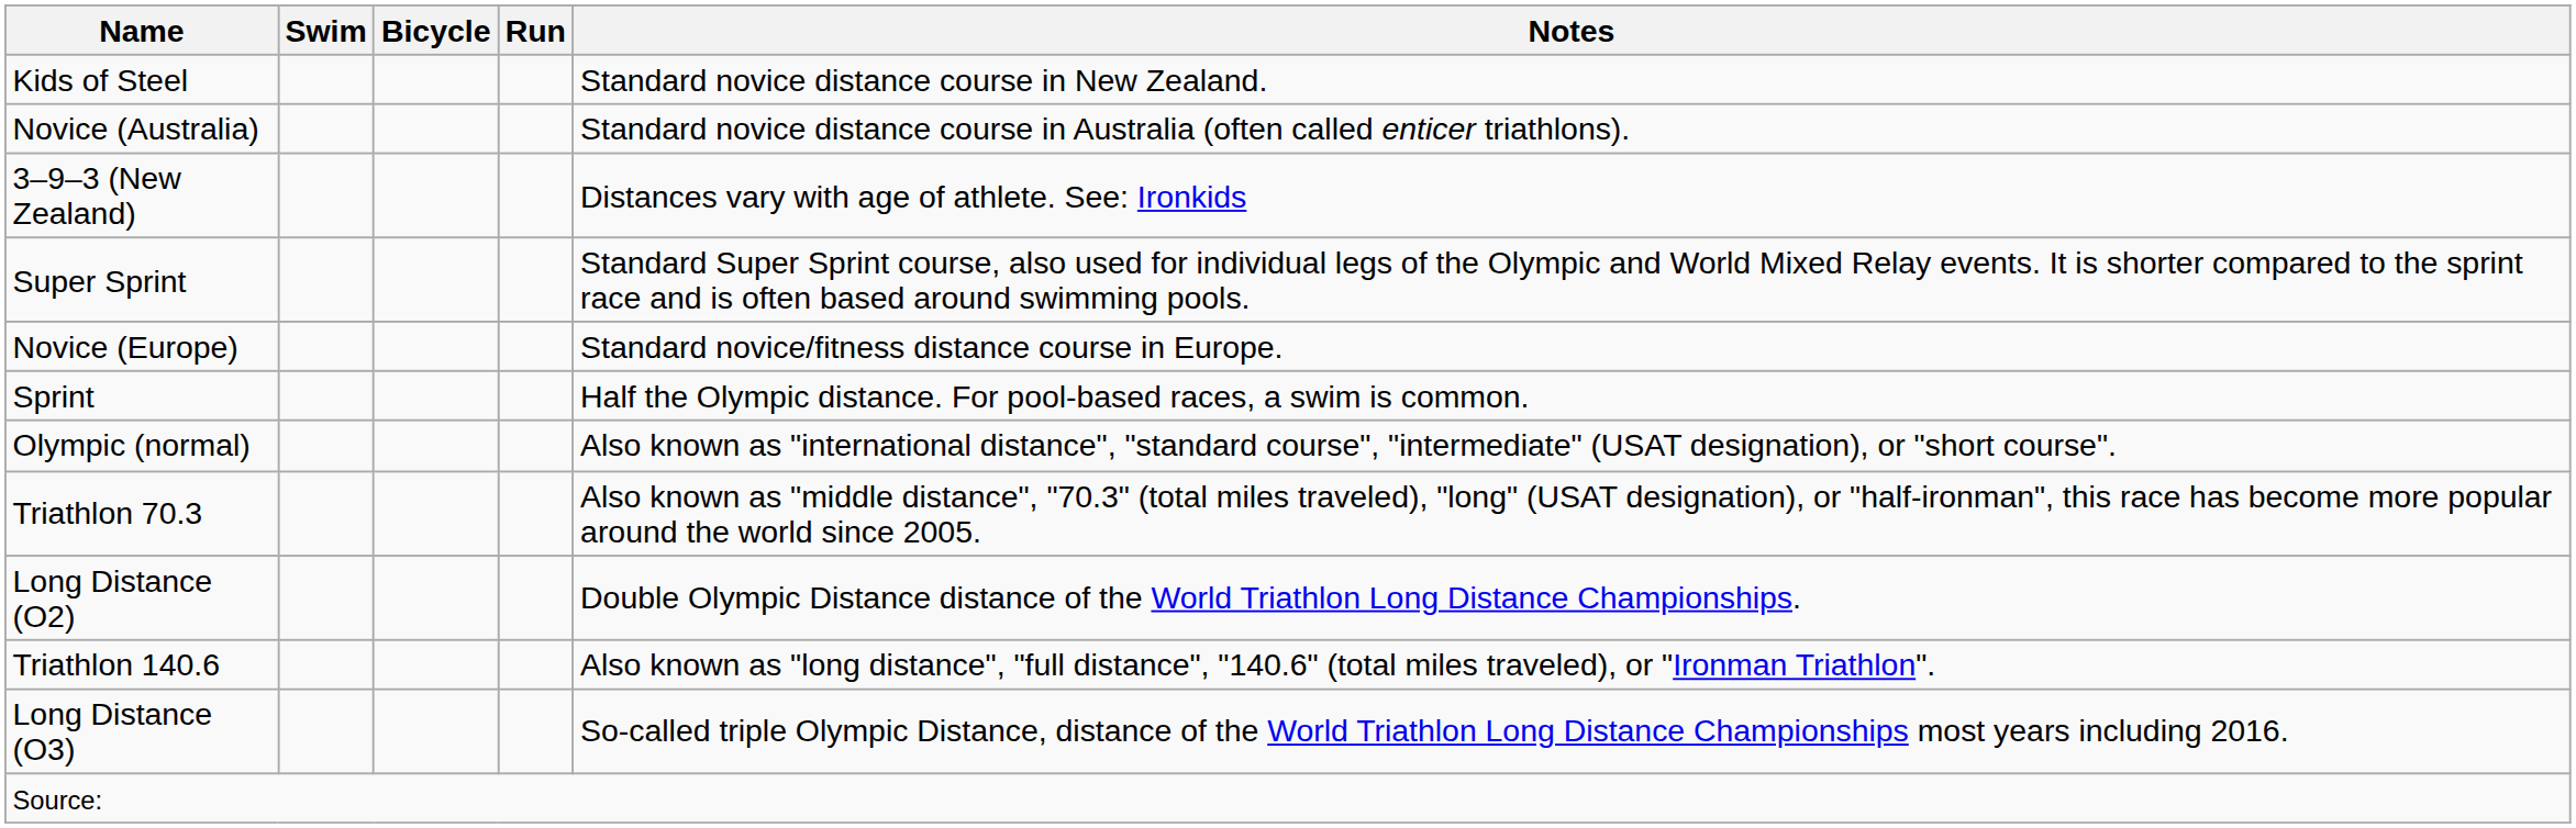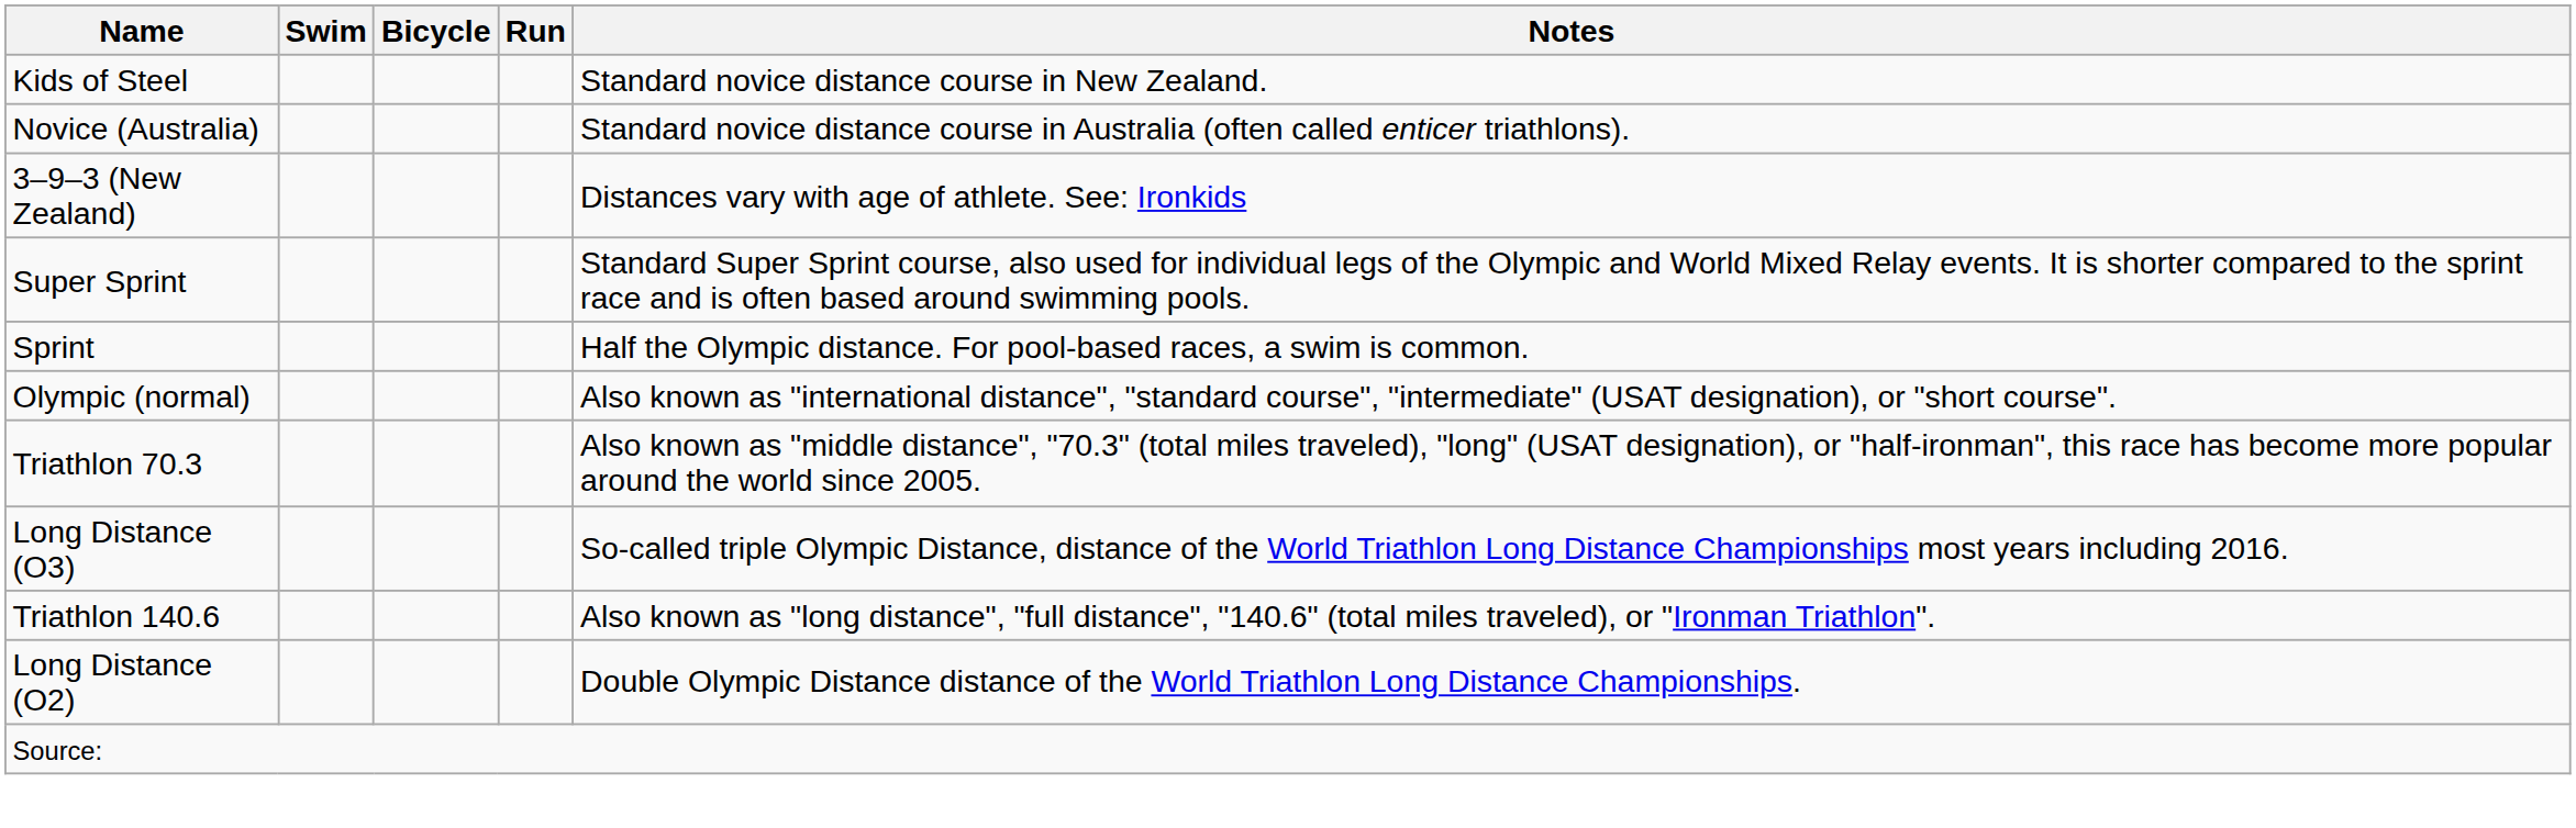 <table class="wikitable" style="font-size:95%;">
 <tr>
 <th>Name</th>
 <th>Swim</th>
 <th>Bicycle</th>
 <th>Run</th>
 <th>Notes</th>
 </tr>
 <tr>
 <td>Kids of Steel</td>
 <td></td>
 <td></td>
 <td></td>
 <td>Standard novice distance course in New Zealand.</td>
 </tr>
 <tr>
 <td>Novice (Australia)</td>
 <td></td>
 <td></td>
 <td></td>
 <td>Standard novice distance course in Australia (often called <em>enticer</em> triathlons).</td>
 </tr>
 <tr>
 <td>3–9–3 (New Zealand)</td>
 <td></td>
 <td></td>
 <td></td>
 <td>Distances vary with age of athlete. See: <a href='#'>Ironkids</a></td>
 </tr>
 <tr>
 <td>Super Sprint</td>
 <td></td>
 <td></td>
 <td></td>
 <td>Standard Super Sprint course, also used for individual legs of the Olympic and World Mixed Relay events. It is shorter compared to the sprint race and is often based around swimming pools.</td>
 </tr>
 <tr>
-<td>Novice (Europe)</td>
-<td></td>
-<td></td>
-<td></td>
-<td>Standard novice/fitness distance course in Europe.</td>
-</tr>
-<tr>
 <td>Sprint</td>
 <td></td>
 <td></td>
 <td></td>
 <td>Half the Olympic distance. For pool-based races, a  swim is common.</td>
 </tr>
 <tr>
 <td>Olympic (normal)</td>
 <td></td>
 <td></td>
 <td></td>
 <td>Also known as "international distance", "standard course", "intermediate" (USAT designation), or "short course".</td>
 </tr>
 <tr>
 <td>Triathlon 70.3</td>
 <td></td>
 <td></td>
 <td><a href='#'></a></td>
 <td>Also known as "middle distance", "70.3" (total miles traveled), "long" (USAT designation), or "half-ironman", this race has become more popular around the world since 2005.</td>
 </tr>
 <tr>
-<td>Long Distance (O2)</td>
+<td>Long Distance (O3)</td>
 <td></td>
 <td></td>
 <td></td>
-<td>Double Olympic Distance distance of the <a href='#'>World Triathlon Long Distance Championships</a>.</td>
+<td>So-called triple Olympic Distance, distance of the <a href='#'>World Triathlon Long Distance Championships</a> most years including 2016.</td>
 </tr>
 <tr>
 <td>Triathlon 140.6</td>
 <td></td>
 <td></td>
 <td><a href='#'></a></td>
 <td>Also known as "long distance", "full distance", "140.6" (total miles traveled), or "<a href='#'>Ironman Triathlon</a>".</td>
 </tr>
 <tr>
-<td>Long Distance (O3)</td>
+<td>Long Distance (O2)</td>
 <td></td>
 <td></td>
 <td></td>
-<td>So-called triple Olympic Distance, distance of the <a href='#'>World Triathlon Long Distance Championships</a> most years including 2016.</td>
+<td>Double Olympic Distance distance of the <a href='#'>World Triathlon Long Distance Championships</a>.</td>
 </tr>
 <tr>
 <td colspan="5" align="left"><small>Source:</small></td>
 </tr>
 </table>
